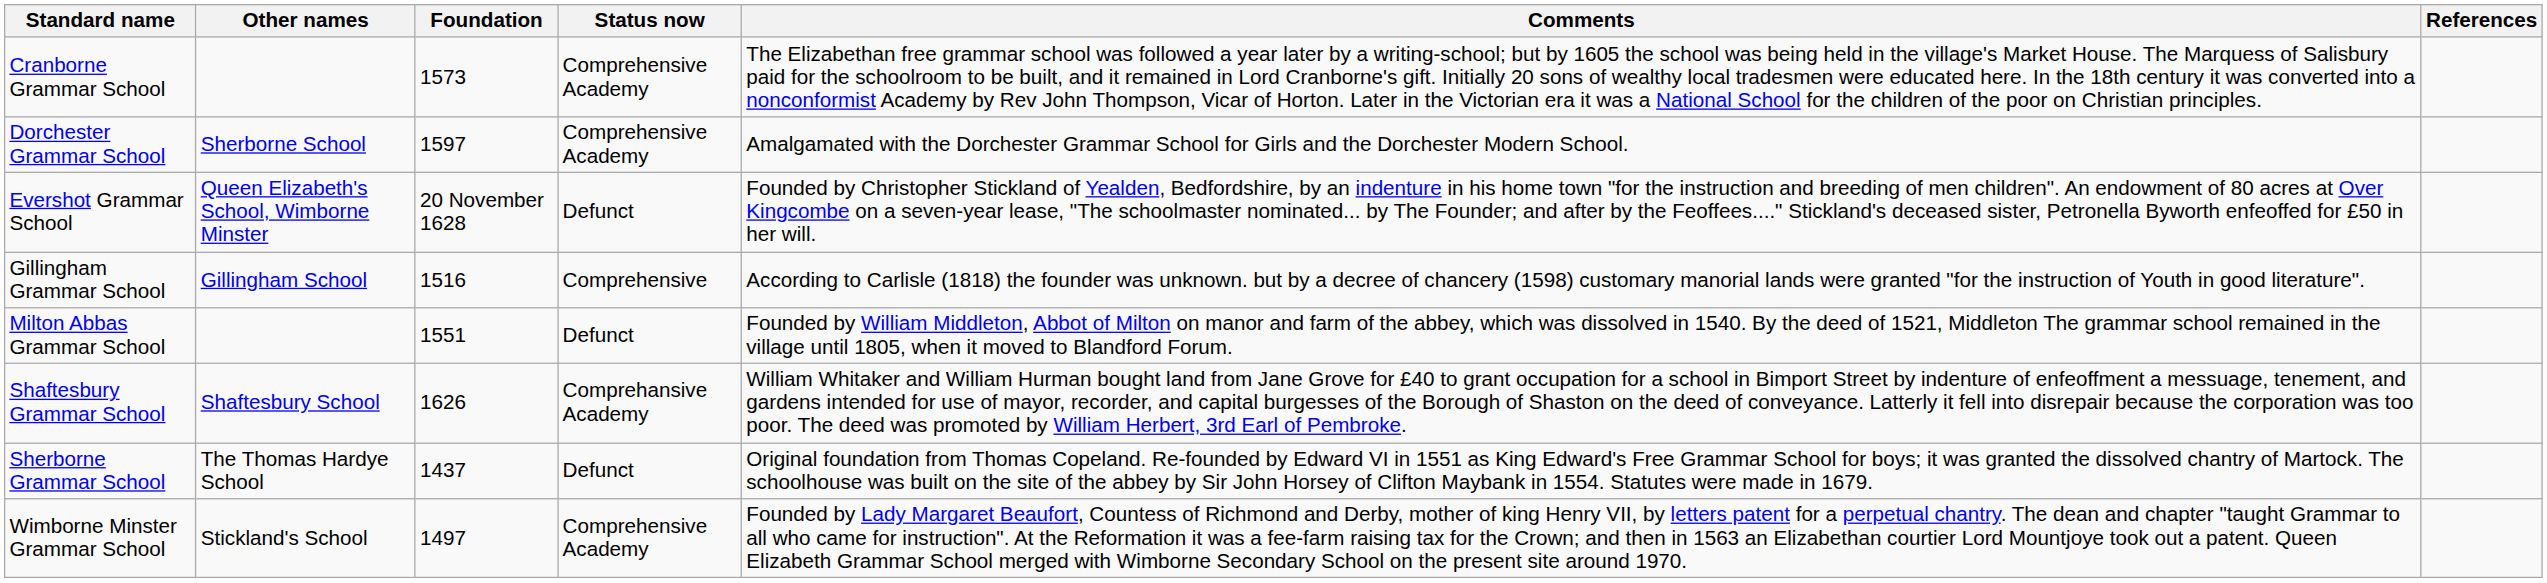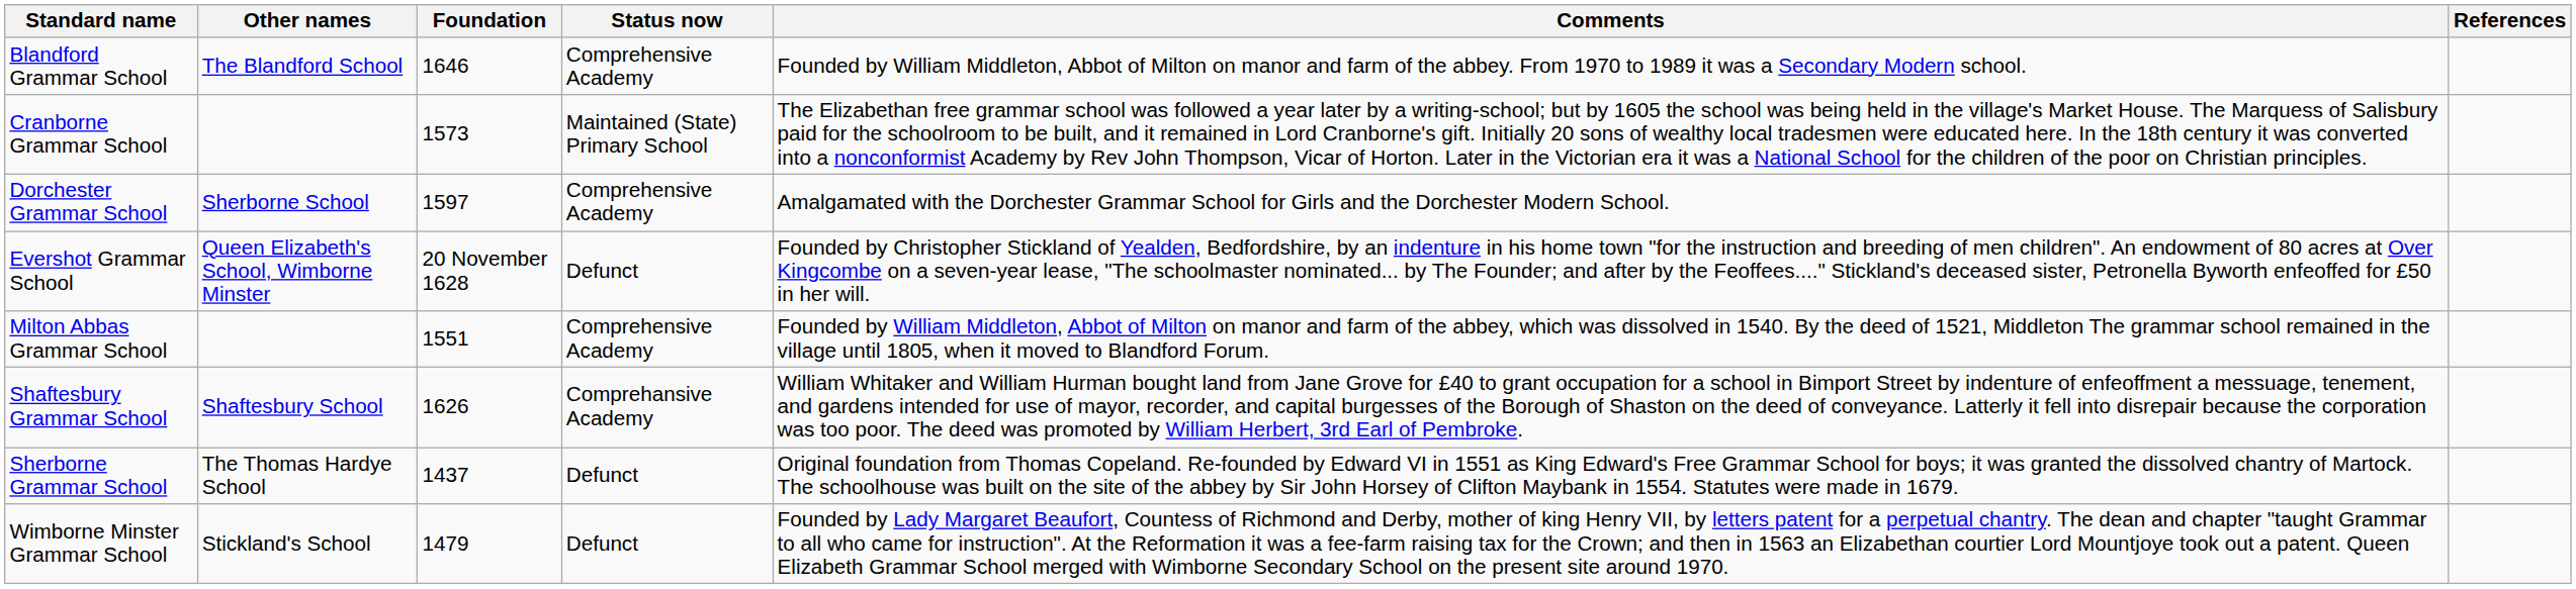 <table class="wikitable">
 <tr>
 <th>Standard name</th>
 <th>Other names</th>
 <th>Foundation</th>
 <th>Status now</th>
 <th>Comments</th>
 <th>References</th>
 </tr>
 <tr>
+<td><a href='#'>Blandford</a> Grammar School</td>
+<td><a href='#'>The Blandford School</a></td>
+<td>1646</td>
+<td>Comprehensive Academy</td>
+<td>Founded by William Middleton, Abbot of Milton on manor and farm of the abbey. From 1970 to 1989 it was a <a href='#'>Secondary Modern</a> school.</td>
+<td></td>
+</tr>
+<tr>
 <td><a href='#'>Cranborne</a> Grammar School</td>
 <td></td>
 <td>1573</td>
-<td>Comprehensive Academy</td>
+<td>Maintained (State) Primary School</td>
 <td>The Elizabethan free grammar school was followed a year later by a writing-school; but by 1605 the school was being held in the village's Market House. The Marquess of Salisbury paid for the schoolroom to be built, and it remained in Lord Cranborne's gift. Initially 20 sons of wealthy local tradesmen were educated here. In the 18th century it was converted into a <a href='#'>nonconformist</a> Academy by Rev John Thompson, Vicar of Horton. Later in the Victorian era it was a <a href='#'>National School</a> for the children of the poor on Christian principles.</td>
 <td></td>
 </tr>
 <tr>
 <td><a href='#'>Dorchester Grammar School</a></td>
 <td><a href='#'>Sherborne School</a></td>
 <td>1597</td>
 <td>Comprehensive Academy</td>
 <td>Amalgamated with the Dorchester Grammar School for Girls and the Dorchester Modern School.</td>
 <td></td>
 </tr>
 <tr>
 <td><a href='#'>Evershot</a> Grammar School</td>
 <td><a href='#'>Queen Elizabeth's School, Wimborne Minster</a></td>
 <td>20 November 1628</td>
 <td>Defunct</td>
 <td>Founded by Christopher Stickland of <a href='#'>Yealden</a>, Bedfordshire, by an <a href='#'>indenture</a> in his home town "for the instruction and breeding of men children". An endowment of 80 acres at <a href='#'>Over Kingcombe</a> on a seven-year lease, "The schoolmaster nominated... by The Founder; and after by the Feoffees...." Stickland's deceased sister, Petronella Byworth enfeoffed for £50 in her will.</td>
 <td></td>
 </tr>
 <tr>
-<td>Gillingham Grammar School</td>
-<td><a href='#'>Gillingham School</a></td>
-<td>1516</td>
-<td>Comprehensive</td>
-<td>According to Carlisle (1818) the founder was unknown. but by a decree of chancery (1598) customary manorial lands were granted "for the instruction of Youth in good literature".</td>
-<td></td>
-</tr>
-<tr>
 <td><a href='#'>Milton Abbas</a> Grammar School</td>
 <td></td>
 <td>1551</td>
-<td>Defunct</td>
+<td>Comprehensive Academy</td>
 <td>Founded by <a href='#'>William Middleton</a>, <a href='#'>Abbot of Milton</a> on manor and farm of the abbey, which was dissolved in 1540. By the deed of 1521, Middleton The grammar school remained in the village until 1805, when it moved to Blandford Forum.</td>
 <td></td>
 </tr>
 <tr>
 <td><a href='#'>Shaftesbury Grammar School</a></td>
 <td><a href='#'>Shaftesbury School</a></td>
 <td>1626</td>
 <td>Comprehansive Academy</td>
 <td>William Whitaker and William Hurman bought land from Jane Grove for £40 to grant occupation for a school in Bimport Street by indenture of enfeoffment a messuage, tenement, and gardens intended for use of mayor, recorder, and capital burgesses of the Borough of Shaston on the deed of conveyance. Latterly it fell into disrepair because the corporation was too poor. The deed was promoted by <a href='#'>William Herbert, 3rd Earl of Pembroke</a>.</td>
 <td></td>
 </tr>
 <tr>
 <td><a href='#'>Sherborne Grammar School</a></td>
 <td>The Thomas Hardye School</td>
 <td>1437</td>
 <td>Defunct</td>
 <td>Original foundation from Thomas Copeland. Re-founded by Edward VI in 1551 as King Edward's Free Grammar School for boys; it was granted the dissolved chantry of Martock. The schoolhouse was built on the site of the abbey by Sir John Horsey of Clifton Maybank in 1554. Statutes were made in 1679.</td>
 <td></td>
 </tr>
 <tr>
 <td>Wimborne Minster Grammar School</td>
 <td>Stickland's School</td>
-<td>1497</td>
-<td>Comprehensive Academy</td>
+<td>1479</td>
+<td>Defunct</td>
 <td>Founded by <a href='#'>Lady Margaret Beaufort</a>, Countess of Richmond and Derby, mother of king Henry VII, by <a href='#'>letters patent</a> for a <a href='#'>perpetual chantry</a>. The dean and chapter "taught Grammar to all who came for instruction". At the Reformation it was a fee-farm raising tax for the Crown; and then in 1563 an Elizabethan courtier Lord Mountjoye took out a patent. Queen Elizabeth Grammar School merged with Wimborne Secondary School on the present site around 1970.</td>
 <td></td>
 </tr>
 </table>
